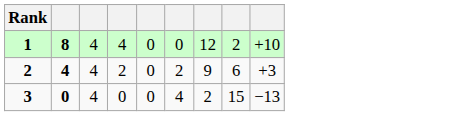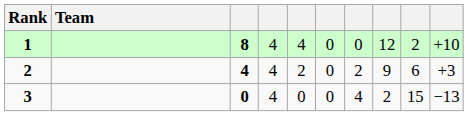 <table class="wikitable" style="text-align: center;">
 <tr>
 <th width=30>Rank</th>
+<th width=165 style="text-align:left;">Team</th>
 <th width=20></th>
 <th width=20></th>
 <th width=20></th>
 <th width=20></th>
 <th width=20></th>
 <th width=20></th>
 <th width=20></th>
 <th width=20></th>
 </tr>
 <tr style="background:#ccffcc;">
 <td><strong>1</strong></td>
+<td style="text-align:left;"></td>
 <td><strong>8</strong></td>
 <td>4</td>
 <td>4</td>
 <td>0</td>
 <td>0</td>
 <td>12</td>
 <td>2</td>
 <td>+10</td>
 </tr>
 <tr>
 <td><strong>2</strong></td>
+<td style="text-align:left;"></td>
 <td><strong>4</strong></td>
 <td>4</td>
 <td>2</td>
 <td>0</td>
 <td>2</td>
 <td>9</td>
 <td>6</td>
 <td>+3</td>
 </tr>
 <tr>
 <td><strong>3</strong></td>
+<td style="text-align:left;"></td>
 <td><strong>0</strong></td>
 <td>4</td>
 <td>0</td>
 <td>0</td>
 <td>4</td>
 <td>2</td>
 <td>15</td>
 <td>−13</td>
 </tr>
 </table>
